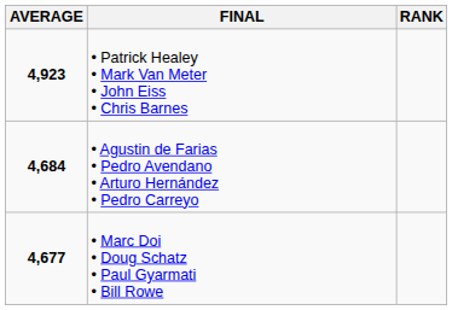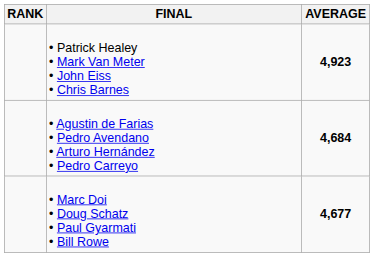 <table class="wikitable">
 <tr>
+<th>RANK</th>
+<th style="width: 20em">FINAL</th>
 <th style="width: 5em">AVERAGE</th>
-<th style="width: 20em">FINAL</th>
-<th>RANK</th>
 </tr>
 <tr>
+<td align="center"></td>
+<td><strong></strong><br>• Patrick Healey<br>• <a href='#'>Mark Van Meter</a><br>• <a href='#'>John Eiss</a><br>• <a href='#'>Chris Barnes</a></td>
 <td align="center"><strong>4,923</strong></td>
-<td><strong></strong><br>• Patrick Healey<br>• <a href='#'>Mark Van Meter</a><br>• <a href='#'>John Eiss</a><br>• <a href='#'>Chris Barnes</a></td>
-<td align="center"></td>
 </tr>
 <tr>
+<td align="center"></td>
+<td><strong></strong><br>• <a href='#'>Agustin de Farias</a><br>• <a href='#'>Pedro Avendano</a><br>• <a href='#'>Arturo Hernández</a><br>• <a href='#'>Pedro Carreyo</a></td>
 <td align="center"><strong>4,684</strong></td>
-<td><strong></strong><br>• <a href='#'>Agustin de Farias</a><br>• <a href='#'>Pedro Avendano</a><br>• <a href='#'>Arturo Hernández</a><br>• <a href='#'>Pedro Carreyo</a></td>
-<td align="center"></td>
 </tr>
 <tr>
+<td align="center"></td>
+<td><strong></strong><br>• <a href='#'>Marc Doi</a><br>• <a href='#'>Doug Schatz</a><br>• <a href='#'>Paul Gyarmati</a><br>• <a href='#'>Bill Rowe</a></td>
 <td align="center"><strong>4,677</strong></td>
-<td><strong></strong><br>• <a href='#'>Marc Doi</a><br>• <a href='#'>Doug Schatz</a><br>• <a href='#'>Paul Gyarmati</a><br>• <a href='#'>Bill Rowe</a></td>
-<td align="center"></td>
 </tr>
 </table>
